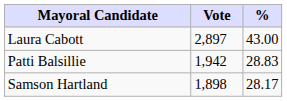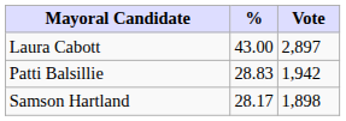 <table class="wikitable">
 <tr>
 <th style="background:#ddf; width:200px;">Mayoral Candidate</th>
+<th style="background:#ddf; width:30px;">%</th>
 <th style="background:#ddf; width:50px;">Vote</th>
-<th style="background:#ddf; width:30px;">%</th>
 </tr>
 <tr>
 <td>Laura Cabott</td>
+<td>43.00</td>
 <td>2,897</td>
-<td>43.00</td>
 </tr>
 <tr>
 <td>Patti Balsillie</td>
+<td>28.83</td>
 <td>1,942</td>
-<td>28.83</td>
 </tr>
 <tr>
 <td>Samson Hartland</td>
+<td>28.17</td>
 <td>1,898</td>
-<td>28.17</td>
 </tr>
 </table>
